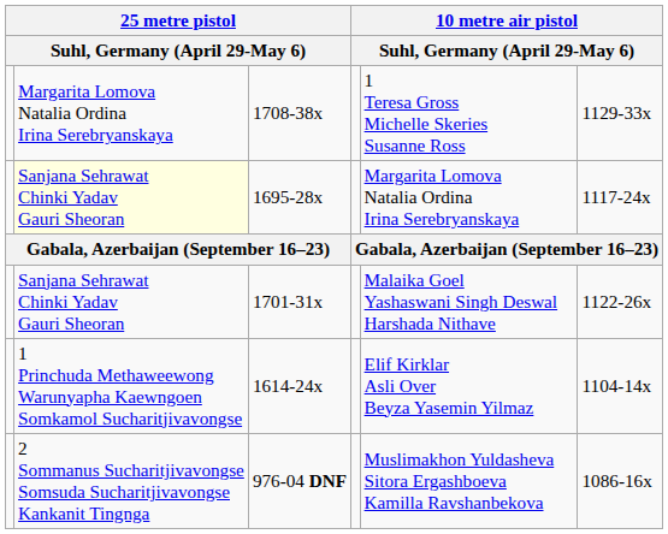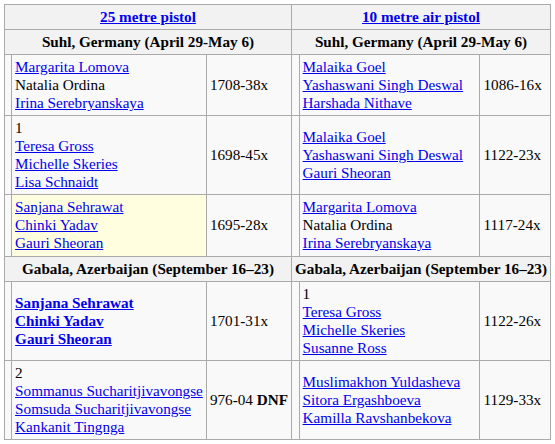 <table class="wikitable" style="font-size: 95%">
 <tr>
 <th colspan="3"><a href='#'>25 metre pistol</a></th>
 <th colspan="3"><a href='#'>10 metre air pistol</a></th>
 </tr>
 <tr>
 <th colspan="3">Suhl, Germany (April 29-May 6)</th>
 <th colspan="3">Suhl, Germany (April 29-May 6)</th>
 </tr>
 <tr>
 <td></td>
 <td><a href='#'>Margarita Lomova</a><br>Natalia Ordina<br><a href='#'>Irina Serebryanskaya</a></td>
 <td>1708-38x</td>
 <td></td>
-<td> 1<br><a href='#'>Teresa Gross</a><br><a href='#'>Michelle Skeries</a><br><a href='#'>Susanne Ross</a></td>
-<td>1129-33x</td>
+<td> <a href='#'>Malaika Goel</a><br><a href='#'>Yashaswani Singh Deswal</a><br><a href='#'>Harshada Nithave</a></td>
+<td>1086-16x</td>
+</tr>
+<tr>
+<td></td>
+<td> 1<br><a href='#'>Teresa Gross</a><br><a href='#'>Michelle Skeries</a><br><a href='#'>Lisa Schnaidt</a></td>
+<td>1698-45x</td>
+<td></td>
+<td> <a href='#'>Malaika Goel</a><br><a href='#'>Yashaswani Singh Deswal</a><br><a href='#'>Gauri Sheoran</a></td>
+<td>1122-23x</td>
 </tr>
 <tr>
 <td></td>
 <td style="background: lightyellow;"><a href='#'>Sanjana Sehrawat</a><br><a href='#'>Chinki Yadav</a><br><a href='#'>Gauri Sheoran</a></td>
 <td>1695-28x</td>
 <td></td>
 <td> <a href='#'>Margarita Lomova</a><br>Natalia Ordina<br><a href='#'>Irina Serebryanskaya</a></td>
 <td>1117-24x</td>
 </tr>
 <tr>
 <th colspan="3">Gabala, Azerbaijan (September 16–23)</th>
 <th colspan="3">Gabala, Azerbaijan (September 16–23)</th>
 </tr>
 <tr>
 <td></td>
-<td><a href='#'>Sanjana Sehrawat</a><br><a href='#'>Chinki Yadav</a><br><a href='#'>Gauri Sheoran</a></td>
+<td><strong><a href='#'>Sanjana Sehrawat</a><br><a href='#'>Chinki Yadav</a><br><a href='#'>Gauri Sheoran</a></strong></td>
 <td>1701-31x</td>
 <td></td>
-<td> <a href='#'>Malaika Goel</a><br><a href='#'>Yashaswani Singh Deswal</a><br><a href='#'>Harshada Nithave</a></td>
+<td> 1<br><a href='#'>Teresa Gross</a><br><a href='#'>Michelle Skeries</a><br><a href='#'>Susanne Ross</a></td>
 <td>1122-26x</td>
-</tr>
-<tr>
-<td></td>
-<td> 1<br><a href='#'>Princhuda Methaweewong</a><br><a href='#'>Warunyapha Kaewngoen</a><br><a href='#'>Somkamol Sucharitjivavongse</a></td>
-<td>1614-24x</td>
-<td></td>
-<td><a href='#'>Elif Kirklar</a><br><a href='#'>Asli Over</a><br><a href='#'>Beyza Yasemin Yilmaz</a></td>
-<td>1104-14x</td>
 </tr>
 <tr>
 <td></td>
 <td> 2<br><a href='#'>Sommanus Sucharitjivavongse</a><br><a href='#'>Somsuda Sucharitjivavongse</a><br><a href='#'>Kankanit Tingnga</a></td>
 <td>976-04 <strong>DNF</strong></td>
 <td></td>
 <td><a href='#'>Muslimakhon Yuldasheva</a><br><a href='#'>Sitora Ergashboeva</a><br><a href='#'>Kamilla Ravshanbekova</a></td>
-<td>1086-16x</td>
+<td>1129-33x</td>
 </tr>
 </table>
